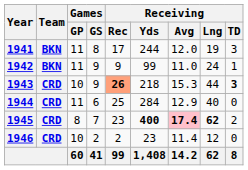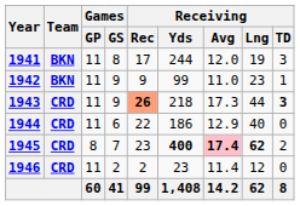 <table class="wikitable" style="text-align:center">
 <tr>
 <th rowspan="2">Year</th>
 <th rowspan="2">Team</th>
 <th colspan="2">Games</th>
 <th colspan="5">Receiving</th>
 </tr>
 <tr>
 <th>GP</th>
 <th>GS</th>
 <th>Rec</th>
 <th>Yds</th>
 <th>Avg</th>
 <th>Lng</th>
 <th>TD</th>
 </tr>
 <tr>
 <th><a href='#'>1941</a></th>
 <th><a href='#'>BKN</a></th>
 <td>11</td>
 <td>8</td>
 <td>17</td>
 <td>244</td>
 <td>12.0</td>
 <td>19</td>
 <td>3</td>
 </tr>
 <tr>
 <th><a href='#'>1942</a></th>
 <th><a href='#'>BKN</a></th>
 <td>11</td>
 <td>9</td>
 <td>9</td>
 <td>99</td>
 <td>11.0</td>
-<td>24</td>
+<td>23</td>
 <td>1</td>
 </tr>
 <tr>
 <th><a href='#'>1943</a></th>
 <th><a href='#'>CRD</a></th>
-<td>10</td>
+<td>11</td>
 <td>9</td>
 <td style="background: lightsalmon;"><strong>26</strong></td>
 <td>218</td>
-<td>15.3</td>
+<td>17.3</td>
 <td>44</td>
 <td><strong>3</strong></td>
 </tr>
 <tr>
 <th><a href='#'>1944</a></th>
 <th><a href='#'>CRD</a></th>
 <td>11</td>
 <td>6</td>
-<td>25</td>
-<td>284</td>
+<td>22</td>
+<td>186</td>
 <td>12.9</td>
 <td>40</td>
 <td>0</td>
 </tr>
 <tr>
 <th><a href='#'>1945</a></th>
 <th><a href='#'>CRD</a></th>
 <td>8</td>
 <td>7</td>
 <td>23</td>
 <td><strong>400</strong></td>
 <td style="background: pink;"><strong>17.4</strong></td>
 <td><strong>62</strong></td>
 <td>2</td>
 </tr>
 <tr>
 <th><a href='#'>1946</a></th>
 <th><a href='#'>CRD</a></th>
-<td>10</td>
+<td>11</td>
 <td>2</td>
 <td>2</td>
 <td>23</td>
 <td>11.4</td>
 <td>12</td>
 <td>0</td>
 </tr>
 <tr>
 <th colspan="2"></th>
 <th>60</th>
 <th>41</th>
 <th>99</th>
 <th>1,408</th>
 <th>14.2</th>
 <th>62</th>
 <th>8</th>
 </tr>
 </table>
